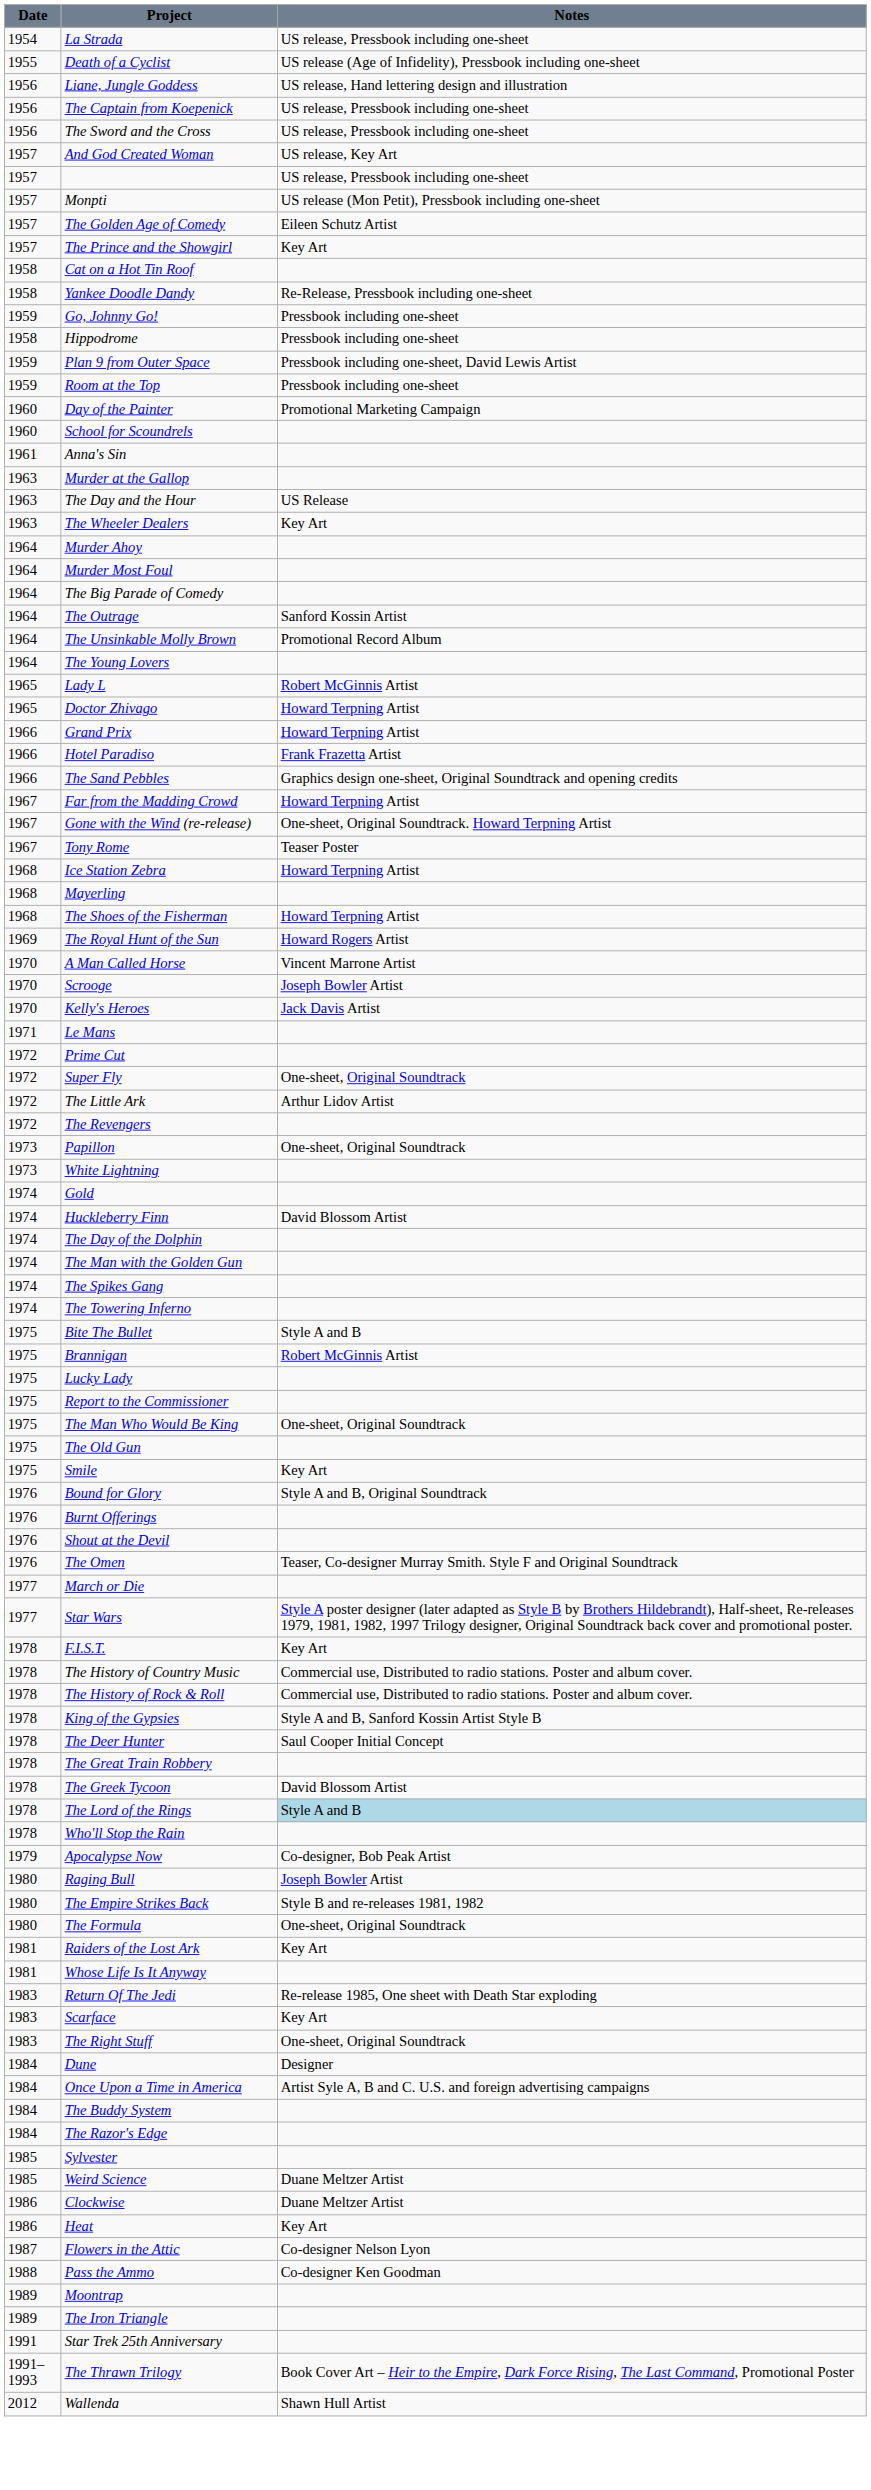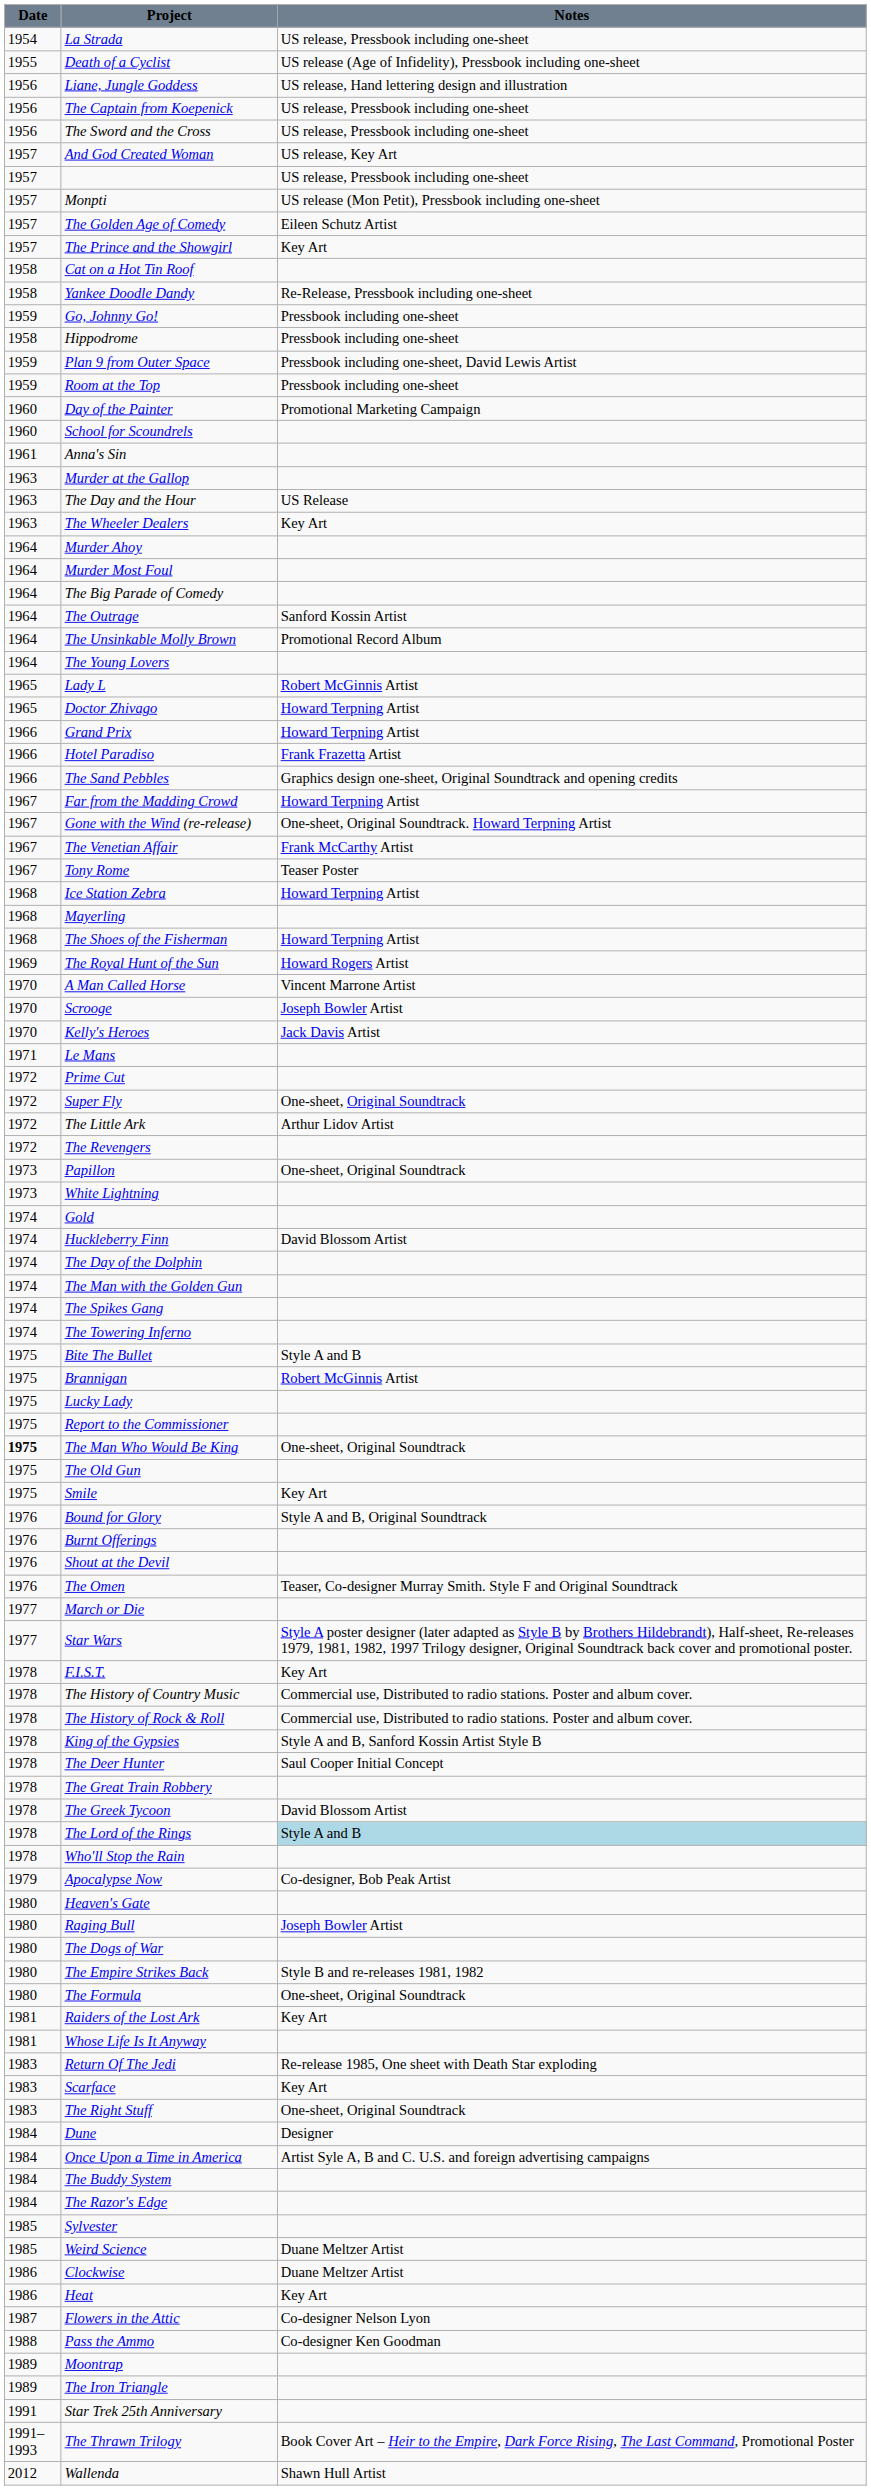 <table class="wikitable sortable" width="75%">
 <tr>
 <th style="background:#708090;">Date</th>
 <th width="230px" style="background:#708090;">Project</th>
 <th style="background:#708090;">Notes</th>
 </tr>
 <tr>
 <td>1954</td>
 <td><em><a href='#'>La Strada</a></em></td>
 <td>US release, Pressbook including one-sheet</td>
 </tr>
 <tr>
 <td>1955</td>
 <td><em><a href='#'>Death of a Cyclist</a></em></td>
 <td>US release (Age of Infidelity), Pressbook including one-sheet</td>
 </tr>
 <tr>
 <td>1956</td>
 <td><em><a href='#'>Liane, Jungle Goddess</a></em></td>
 <td>US release, Hand lettering design and illustration</td>
 </tr>
 <tr>
 <td>1956</td>
 <td><em><a href='#'>The Captain from Koepenick</a></em></td>
 <td>US release, Pressbook including one-sheet</td>
 </tr>
 <tr>
 <td>1956</td>
 <td><em>The Sword and the Cross</em></td>
 <td>US release, Pressbook including one-sheet</td>
 </tr>
 <tr>
 <td>1957</td>
 <td><em><a href='#'>And God Created Woman</a></em></td>
 <td>US release, Key Art</td>
 </tr>
 <tr>
 <td>1957</td>
 <td><em></em></td>
 <td>US release, Pressbook including one-sheet</td>
 </tr>
 <tr>
 <td>1957</td>
 <td><em>Monpti</em></td>
 <td>US release (Mon Petit), Pressbook including one-sheet</td>
 </tr>
 <tr>
 <td>1957</td>
 <td><em><a href='#'>The Golden Age of Comedy</a></em></td>
 <td>Eileen Schutz Artist</td>
 </tr>
 <tr>
 <td>1957</td>
 <td><em><a href='#'>The Prince and the Showgirl</a></em></td>
 <td>Key Art</td>
 </tr>
 <tr>
 <td>1958</td>
 <td><em><a href='#'>Cat on a Hot Tin Roof</a></em></td>
 <td></td>
 </tr>
 <tr>
 <td>1958</td>
 <td><em><a href='#'>Yankee Doodle Dandy</a></em></td>
 <td>Re-Release, Pressbook including one-sheet</td>
 </tr>
 <tr>
 <td>1959</td>
 <td><em><a href='#'>Go, Johnny Go!</a></em></td>
 <td>Pressbook including one-sheet</td>
 </tr>
 <tr>
 <td>1958</td>
 <td><em>Hippodrome</em></td>
 <td>Pressbook including one-sheet</td>
 </tr>
 <tr>
 <td>1959</td>
 <td><em><a href='#'>Plan 9 from Outer Space</a></em></td>
 <td>Pressbook including one-sheet, David Lewis Artist</td>
 </tr>
 <tr>
 <td>1959</td>
 <td><em><a href='#'>Room at the Top</a></em></td>
 <td>Pressbook including one-sheet</td>
 </tr>
 <tr>
 <td>1960</td>
 <td><em><a href='#'>Day of the Painter</a></em></td>
 <td>Promotional Marketing Campaign</td>
 </tr>
 <tr>
 <td>1960</td>
 <td><em><a href='#'>School for Scoundrels</a></em></td>
 <td></td>
 </tr>
 <tr>
 <td>1961</td>
 <td><em>Anna's Sin</em></td>
 <td></td>
 </tr>
 <tr>
 <td>1963</td>
 <td><em><a href='#'>Murder at the Gallop</a></em> </td>
 <td></td>
 </tr>
 <tr>
 <td>1963</td>
 <td><em>The Day and the Hour</em></td>
 <td>US Release</td>
 </tr>
 <tr>
 <td>1963</td>
 <td><em><a href='#'>The Wheeler Dealers</a></em></td>
 <td>Key Art</td>
 </tr>
 <tr>
 <td>1964</td>
 <td><em><a href='#'>Murder Ahoy</a></em></td>
 <td></td>
 </tr>
 <tr>
 <td>1964</td>
 <td><em><a href='#'>Murder Most Foul</a></em></td>
 <td></td>
 </tr>
 <tr>
 <td>1964</td>
 <td><em>The Big Parade of Comedy</em> </td>
 <td></td>
 </tr>
 <tr>
 <td>1964</td>
 <td><em><a href='#'>The Outrage</a></em></td>
 <td>Sanford Kossin Artist</td>
 </tr>
 <tr>
 <td>1964</td>
 <td><em><a href='#'>The Unsinkable Molly Brown</a></em></td>
 <td>Promotional Record Album</td>
 </tr>
 <tr>
 <td>1964</td>
 <td><em><a href='#'>The Young Lovers</a></em></td>
 <td></td>
 </tr>
 <tr>
 <td>1965</td>
 <td><em><a href='#'>Lady L</a></em></td>
 <td><a href='#'>Robert McGinnis</a> Artist</td>
 </tr>
 <tr>
 <td>1965</td>
 <td><em><a href='#'>Doctor Zhivago</a></em></td>
 <td><a href='#'>Howard Terpning</a> Artist</td>
 </tr>
 <tr>
 <td>1966</td>
 <td><em><a href='#'>Grand Prix</a></em></td>
 <td><a href='#'>Howard Terpning</a> Artist</td>
 </tr>
 <tr>
 <td>1966</td>
 <td><em><a href='#'>Hotel Paradiso</a></em></td>
 <td><a href='#'>Frank Frazetta</a> Artist</td>
 </tr>
 <tr>
 <td>1966</td>
 <td><em><a href='#'>The Sand Pebbles</a></em></td>
 <td>Graphics design one-sheet, Original Soundtrack and opening credits </td>
 </tr>
 <tr>
 <td>1967</td>
 <td><em><a href='#'>Far from the Madding Crowd</a></em></td>
 <td><a href='#'>Howard Terpning</a> Artist</td>
 </tr>
 <tr>
 <td>1967</td>
 <td><em><a href='#'>Gone with the Wind</a> (re-release)</em></td>
 <td>One-sheet, Original Soundtrack. <a href='#'>Howard Terpning</a> Artist</td>
 </tr>
 <tr>
 <td>1967</td>
+<td><em><a href='#'>The Venetian Affair</a></em></td>
+<td><a href='#'>Frank McCarthy</a> Artist</td>
+</tr>
+<tr>
+<td>1967</td>
 <td><em><a href='#'>Tony Rome</a></em></td>
 <td>Teaser Poster</td>
 </tr>
 <tr>
 <td>1968</td>
 <td><em><a href='#'>Ice Station Zebra</a></em></td>
 <td><a href='#'>Howard Terpning</a> Artist</td>
 </tr>
 <tr>
 <td>1968</td>
 <td><em><a href='#'>Mayerling</a></em></td>
 <td></td>
 </tr>
 <tr>
 <td>1968</td>
 <td><em><a href='#'>The Shoes of the Fisherman</a></em></td>
 <td><a href='#'>Howard Terpning</a> Artist</td>
 </tr>
 <tr>
 <td>1969</td>
 <td><em><a href='#'>The Royal Hunt of the Sun</a></em></td>
 <td><a href='#'>Howard Rogers</a> Artist</td>
 </tr>
 <tr>
 <td>1970</td>
 <td><em><a href='#'>A Man Called Horse</a></em></td>
 <td>Vincent Marrone Artist</td>
 </tr>
 <tr>
 <td>1970</td>
 <td><em><a href='#'>Scrooge</a></em></td>
 <td><a href='#'>Joseph Bowler</a> Artist</td>
 </tr>
 <tr>
 <td>1970</td>
 <td><em><a href='#'>Kelly's Heroes</a></em></td>
 <td><a href='#'>Jack Davis</a> Artist</td>
 </tr>
 <tr>
 <td>1971</td>
 <td><em><a href='#'>Le Mans</a></em></td>
 <td></td>
 </tr>
 <tr>
 <td>1972</td>
 <td><em><a href='#'>Prime Cut</a></em></td>
 <td></td>
 </tr>
 <tr>
 <td>1972</td>
 <td><em><a href='#'>Super Fly</a></em></td>
 <td>One-sheet, <a href='#'>Original Soundtrack</a></td>
 </tr>
 <tr>
 <td>1972</td>
 <td><em>The Little Ark</em></td>
 <td>Arthur Lidov Artist</td>
 </tr>
 <tr>
 <td>1972</td>
 <td><em><a href='#'>The Revengers</a></em></td>
 <td></td>
 </tr>
 <tr>
 <td>1973</td>
 <td><em><a href='#'>Papillon</a></em></td>
 <td>One-sheet, Original Soundtrack</td>
 </tr>
 <tr>
 <td>1973</td>
 <td><em><a href='#'>White Lightning</a></em></td>
 <td></td>
 </tr>
 <tr>
 <td>1974</td>
 <td><em><a href='#'>Gold</a></em></td>
 <td></td>
 </tr>
 <tr>
 <td>1974</td>
 <td><em><a href='#'>Huckleberry Finn</a></em></td>
 <td>David Blossom Artist</td>
 </tr>
 <tr>
 <td>1974</td>
 <td><em><a href='#'>The Day of the Dolphin</a></em></td>
 <td></td>
 </tr>
 <tr>
 <td>1974</td>
 <td><em><a href='#'>The Man with the Golden Gun</a></em></td>
 <td></td>
 </tr>
 <tr>
 <td>1974</td>
 <td><em><a href='#'>The Spikes Gang</a></em></td>
 <td></td>
 </tr>
 <tr>
 <td>1974</td>
 <td><em><a href='#'>The Towering Inferno</a></em></td>
 <td></td>
 </tr>
 <tr>
 <td>1975</td>
 <td><em><a href='#'>Bite The Bullet</a></em></td>
 <td>Style A and B</td>
 </tr>
 <tr>
 <td>1975</td>
 <td><em><a href='#'>Brannigan</a></em></td>
 <td><a href='#'>Robert McGinnis</a> Artist</td>
 </tr>
 <tr>
 <td>1975</td>
 <td><em><a href='#'>Lucky Lady</a></em></td>
 <td></td>
 </tr>
 <tr>
 <td>1975</td>
 <td><em><a href='#'>Report to the Commissioner</a></em></td>
 <td></td>
 </tr>
 <tr>
-<td>1975</td>
+<td><strong>1975</strong></td>
 <td><em><a href='#'>The Man Who Would Be King</a></em></td>
 <td>One-sheet, Original Soundtrack</td>
 </tr>
 <tr>
 <td>1975</td>
 <td><em><a href='#'>The Old Gun</a></em></td>
 <td></td>
 </tr>
 <tr>
 <td>1975</td>
 <td><em><a href='#'>Smile</a></em></td>
 <td>Key Art</td>
 </tr>
 <tr>
 <td>1976</td>
 <td><em><a href='#'>Bound for Glory</a></em></td>
 <td>Style A and B, Original Soundtrack</td>
 </tr>
 <tr>
 <td>1976</td>
 <td><em><a href='#'>Burnt Offerings</a></em></td>
 <td></td>
 </tr>
 <tr>
 <td>1976</td>
 <td><em><a href='#'>Shout at the Devil</a></em></td>
 <td></td>
 </tr>
 <tr>
 <td>1976</td>
 <td><em><a href='#'>The Omen</a></em></td>
 <td>Teaser, Co-designer Murray Smith. Style F and Original Soundtrack</td>
 </tr>
 <tr>
 <td>1977</td>
 <td><em><a href='#'>March or Die</a></em></td>
 <td></td>
 </tr>
 <tr>
 <td>1977</td>
 <td><em><a href='#'>Star Wars</a></em></td>
 <td><a href='#'>Style A</a> poster designer (later adapted as <a href='#'>Style B</a> by <a href='#'>Brothers Hildebrandt</a>), Half-sheet, Re-releases 1979, 1981, 1982, 1997 Trilogy designer, Original Soundtrack back cover and promotional poster.</td>
 </tr>
 <tr>
 <td>1978</td>
 <td><em><a href='#'>F.I.S.T.</a></em></td>
 <td>Key Art</td>
 </tr>
 <tr>
 <td>1978</td>
 <td><em>The History of Country Music</em></td>
 <td>Commercial use, Distributed to radio stations. Poster and album cover.</td>
 </tr>
 <tr>
 <td>1978</td>
 <td><em><a href='#'>The History of Rock & Roll</a></em></td>
 <td>Commercial use, Distributed to radio stations. Poster and album cover.</td>
 </tr>
 <tr>
 <td>1978</td>
 <td><em><a href='#'>King of the Gypsies</a></em></td>
 <td>Style A and B, Sanford Kossin Artist Style B</td>
 </tr>
 <tr>
 <td>1978</td>
 <td><em><a href='#'>The Deer Hunter</a></em></td>
 <td>Saul Cooper Initial Concept</td>
 </tr>
 <tr>
 <td>1978</td>
 <td><em><a href='#'>The Great Train Robbery</a></em></td>
 <td></td>
 </tr>
 <tr>
 <td>1978</td>
 <td><em><a href='#'>The Greek Tycoon</a></em></td>
 <td>David Blossom Artist</td>
 </tr>
 <tr>
 <td>1978</td>
 <td><em><a href='#'>The Lord of the Rings</a></em></td>
 <td style="background: lightblue;">Style A and B</td>
 </tr>
 <tr>
 <td>1978</td>
 <td><em><a href='#'>Who'll Stop the Rain</a></em></td>
 <td></td>
 </tr>
 <tr>
 <td>1979</td>
 <td><em><a href='#'>Apocalypse Now</a></em></td>
 <td>Co-designer, Bob Peak Artist</td>
 </tr>
 <tr>
 <td>1980</td>
+<td><em><a href='#'>Heaven's Gate</a></em></td>
+<td></td>
+</tr>
+<tr>
+<td>1980</td>
 <td><em><a href='#'>Raging Bull</a></em></td>
 <td><a href='#'>Joseph Bowler</a> Artist</td>
+</tr>
+<tr>
+<td>1980</td>
+<td><em><a href='#'>The Dogs of War</a></em></td>
+<td></td>
 </tr>
 <tr>
 <td>1980</td>
 <td><em><a href='#'>The Empire Strikes Back</a></em></td>
 <td>Style B and re-releases 1981, 1982</td>
 </tr>
 <tr>
 <td>1980</td>
 <td><em><a href='#'>The Formula</a></em></td>
 <td>One-sheet, Original Soundtrack</td>
 </tr>
 <tr>
 <td>1981</td>
 <td><em><a href='#'>Raiders of the Lost Ark</a></em></td>
 <td>Key Art</td>
 </tr>
 <tr>
 <td>1981</td>
 <td><em><a href='#'>Whose Life Is It Anyway</a></em></td>
 <td></td>
 </tr>
 <tr>
 <td>1983</td>
 <td><em><a href='#'>Return Of The Jedi</a></em></td>
 <td>Re-release 1985, One sheet with Death Star exploding</td>
 </tr>
 <tr>
 <td>1983</td>
 <td><em><a href='#'>Scarface</a></em></td>
 <td>Key Art</td>
 </tr>
 <tr>
 <td>1983</td>
 <td><em><a href='#'>The Right Stuff</a></em></td>
 <td>One-sheet, Original Soundtrack</td>
 </tr>
 <tr>
 <td>1984</td>
 <td><em><a href='#'>Dune</a></em></td>
 <td>Designer</td>
 </tr>
 <tr>
 <td>1984</td>
 <td><em><a href='#'>Once Upon a Time in America</a></em></td>
 <td>Artist Syle A, B and C. U.S. and foreign advertising campaigns</td>
 </tr>
 <tr>
 <td>1984</td>
 <td><em><a href='#'>The Buddy System</a></em></td>
 <td></td>
 </tr>
 <tr>
 <td>1984</td>
 <td><em><a href='#'>The Razor's Edge</a></em></td>
 <td></td>
 </tr>
 <tr>
 <td>1985</td>
 <td><em><a href='#'>Sylvester</a></em></td>
 <td></td>
 </tr>
 <tr>
 <td>1985</td>
 <td><em><a href='#'>Weird Science</a></em></td>
 <td>Duane Meltzer Artist</td>
 </tr>
 <tr>
 <td>1986</td>
 <td><em><a href='#'>Clockwise</a></em></td>
 <td>Duane Meltzer Artist</td>
 </tr>
 <tr>
 <td>1986</td>
 <td><em><a href='#'>Heat</a></em></td>
 <td>Key Art</td>
 </tr>
 <tr>
 <td>1987</td>
 <td><em><a href='#'>Flowers in the Attic</a></em></td>
 <td>Co-designer Nelson Lyon</td>
 </tr>
 <tr>
 <td>1988</td>
 <td><em><a href='#'>Pass the Ammo</a></em></td>
 <td>Co-designer Ken Goodman</td>
 </tr>
 <tr>
 <td>1989</td>
 <td><em><a href='#'>Moontrap</a></em></td>
 <td></td>
 </tr>
 <tr>
 <td>1989</td>
 <td><em><a href='#'>The Iron Triangle</a></em></td>
 <td></td>
 </tr>
 <tr>
 <td>1991</td>
 <td><em>Star Trek 25th Anniversary</em></td>
 <td></td>
 </tr>
 <tr>
 <td>1991–1993</td>
 <td><em><a href='#'>The Thrawn Trilogy</a></em></td>
 <td>Book Cover Art – <em><a href='#'>Heir to the Empire</a></em>, <em><a href='#'>Dark Force Rising</a></em>, <em><a href='#'>The Last Command</a></em>, Promotional Poster</td>
 </tr>
 <tr>
 <td>2012</td>
 <td><em>Wallenda</em></td>
 <td>Shawn Hull Artist</td>
 </tr>
 </table>
